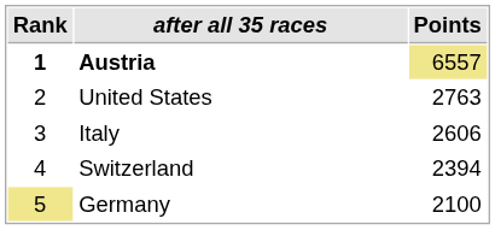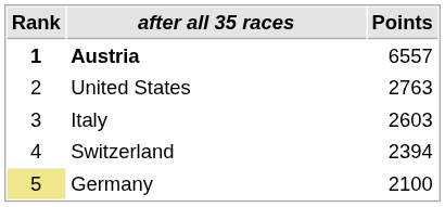 <table cellspacing="1" cellpadding="3" style="border:1px solid #AAAAAA;font-size:86%">
 <tr bgcolor="#E4E4E4">
 <th style="border-bottom:1px solid #AAAAAA" width=10>Rank</th>
 <th style="border-bottom:1px solid #AAAAAA" width=200><strong><em>after all 35 races</em></strong></th>
 <th style="border-bottom:1px solid #AAAAAA" width=20>Points</th>
 </tr>
 <tr>
 <td align="center"><strong>1</strong></td>
 <td> <strong>Austria </strong></td>
-<td align="right" style="background: khaki;">6557</td>
+<td align="right">6557</td>
 </tr>
 <tr>
 <td align="center">2</td>
 <td> United States</td>
 <td align="right">2763</td>
 </tr>
 <tr>
 <td align="center">3</td>
 <td> Italy</td>
-<td align="right">2606</td>
+<td align="right">2603</td>
 </tr>
 <tr>
 <td align="center">4</td>
 <td> Switzerland</td>
 <td align="right">2394</td>
 </tr>
 <tr>
 <td align="center" style="background: khaki;">5</td>
 <td> Germany</td>
 <td align="right">2100</td>
 </tr>
 </table>
